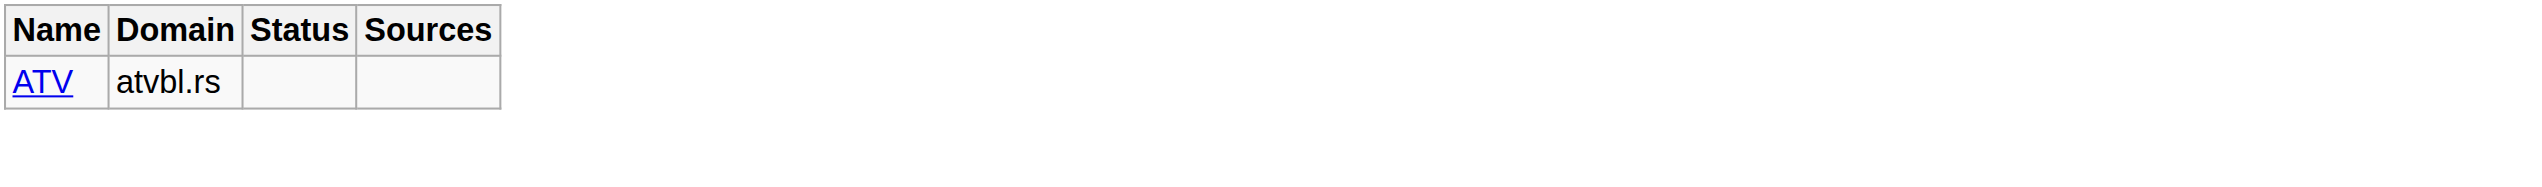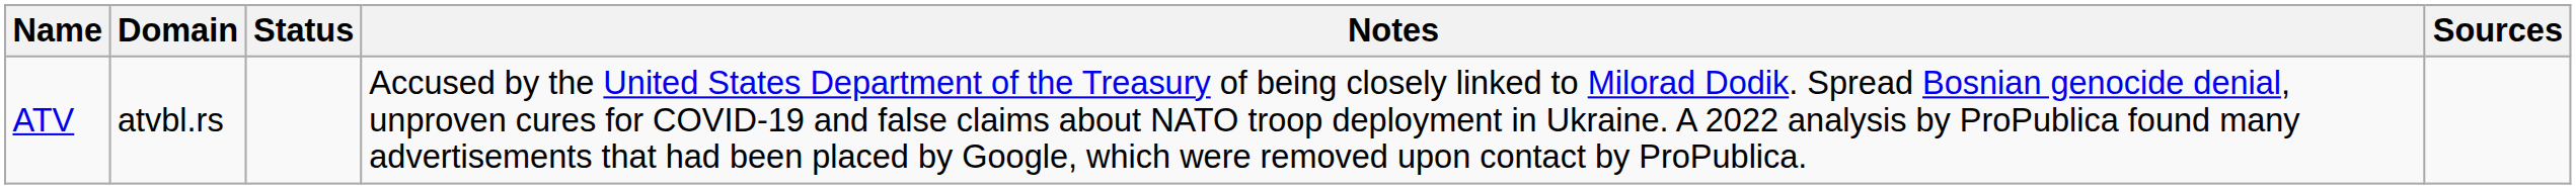 <table class="wikitable sortable mw-collapsible mw-collapsed">
 <tr>
 <th>Name</th>
 <th>Domain</th>
 <th>Status</th>
+<th class="sortable">Notes</th>
 <th class="unsortable">Sources</th>
 </tr>
 <tr>
 <td><a href='#'>ATV</a></td>
 <td>atvbl.rs</td>
 <td></td>
+<td>Accused by the <a href='#'>United States Department of the Treasury</a> of being closely linked to <a href='#'>Milorad Dodik</a>. Spread <a href='#'>Bosnian genocide denial</a>, unproven cures for COVID-19 and false claims about NATO troop deployment in Ukraine. A 2022 analysis by ProPublica found many advertisements that had been placed by Google, which were removed upon contact by ProPublica.</td>
 <td></td>
 </tr>
 </table>
